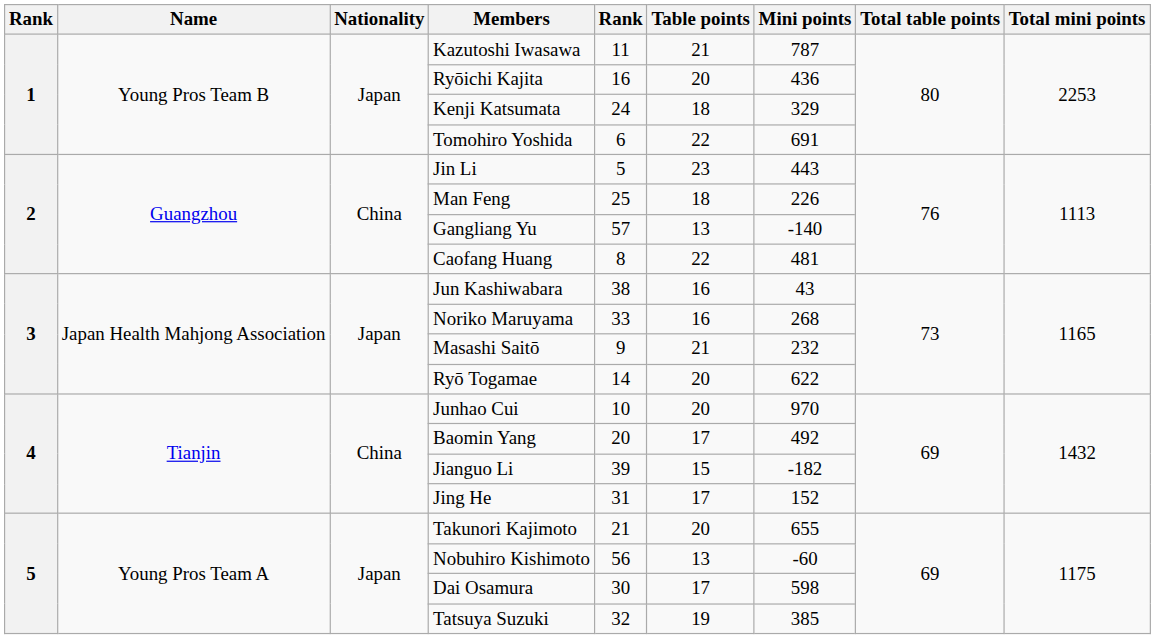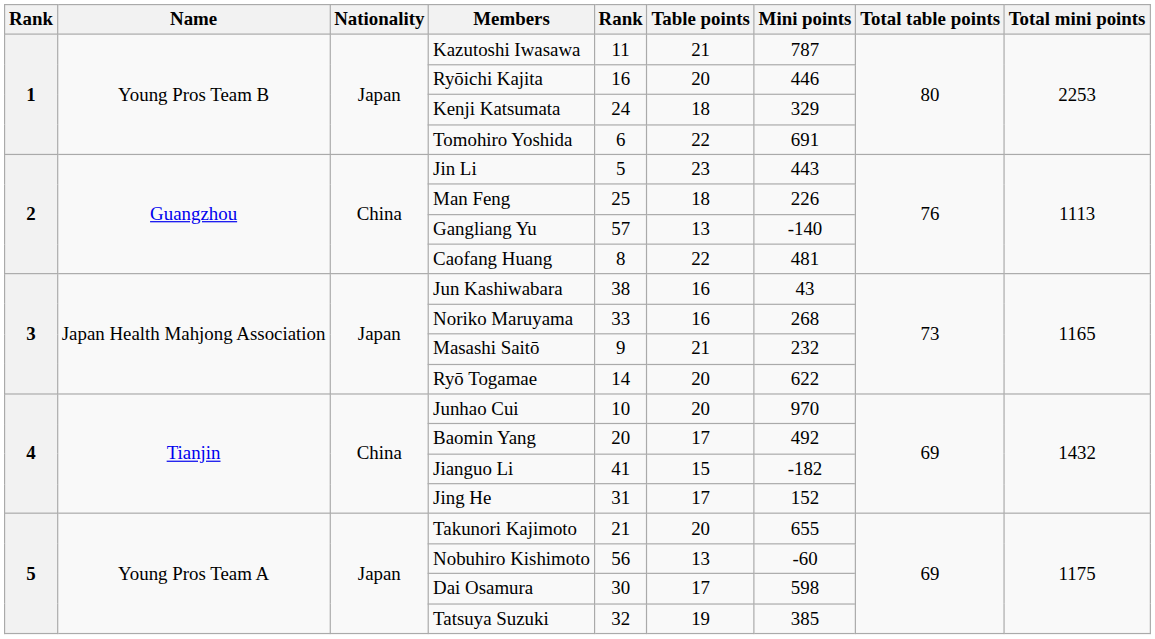 <table class="wikitable" style="text-align:center">
 <tr>
 <th scope="col">Rank</th>
 <th scope="col">Name</th>
 <th scope="col">Nationality</th>
 <th scope="col">Members</th>
 <th scope="col">Rank</th>
 <th scope="col">Table points</th>
 <th scope="col">Mini points</th>
 <th scope="col">Total table points</th>
 <th scope="col">Total mini points</th>
 </tr>
 <tr>
 <th scope="row" rowspan="4">1</th>
 <td rowspan="4">Young Pros Team B</td>
 <td rowspan="4">Japan</td>
 <td style="text-align:left">Kazutoshi Iwasawa</td>
 <td>11</td>
 <td>21</td>
 <td>787</td>
 <td rowspan="4">80</td>
 <td rowspan="4">2253</td>
 </tr>
 <tr>
 <td style="text-align:left">Ryōichi Kajita</td>
 <td>16</td>
 <td>20</td>
-<td>436</td>
+<td>446</td>
 </tr>
 <tr>
 <td style="text-align:left">Kenji Katsumata</td>
 <td>24</td>
 <td>18</td>
 <td>329</td>
 </tr>
 <tr>
 <td style="text-align:left">Tomohiro Yoshida</td>
 <td>6</td>
 <td>22</td>
 <td>691</td>
 </tr>
 <tr>
 <th scope="row" rowspan="4">2</th>
 <td rowspan="4"><a href='#'>Guangzhou</a></td>
 <td rowspan="4">China</td>
 <td style="text-align:left">Jin Li</td>
 <td>5</td>
 <td>23</td>
 <td>443</td>
 <td rowspan="4">76</td>
 <td rowspan="4">1113</td>
 </tr>
 <tr>
 <td style="text-align:left">Man Feng</td>
 <td>25</td>
 <td>18</td>
 <td>226</td>
 </tr>
 <tr>
 <td style="text-align:left">Gangliang Yu</td>
 <td>57</td>
 <td>13</td>
 <td>-140</td>
 </tr>
 <tr>
 <td style="text-align:left">Caofang Huang</td>
 <td>8</td>
 <td>22</td>
 <td>481</td>
 </tr>
 <tr>
 <th scope="row" rowspan="4">3</th>
 <td rowspan="4">Japan Health Mahjong Association</td>
 <td rowspan="4">Japan</td>
 <td style="text-align:left">Jun Kashiwabara</td>
 <td>38</td>
 <td>16</td>
 <td>43</td>
 <td rowspan="4">73</td>
 <td rowspan="4">1165</td>
 </tr>
 <tr>
 <td style="text-align:left">Noriko Maruyama</td>
 <td>33</td>
 <td>16</td>
 <td>268</td>
 </tr>
 <tr>
 <td style="text-align:left">Masashi Saitō</td>
 <td>9</td>
 <td>21</td>
 <td>232</td>
 </tr>
 <tr>
 <td style="text-align:left">Ryō Togamae</td>
 <td>14</td>
 <td>20</td>
 <td>622</td>
 </tr>
 <tr>
 <th scope="row" rowspan="4">4</th>
 <td rowspan="4"><a href='#'>Tianjin</a></td>
 <td rowspan="4">China</td>
 <td style="text-align:left">Junhao Cui</td>
 <td>10</td>
 <td>20</td>
 <td>970</td>
 <td rowspan="4">69</td>
 <td rowspan="4">1432</td>
 </tr>
 <tr>
 <td style="text-align:left">Baomin Yang</td>
 <td>20</td>
 <td>17</td>
 <td>492</td>
 </tr>
 <tr>
 <td style="text-align:left">Jianguo Li</td>
-<td>39</td>
+<td>41</td>
 <td>15</td>
 <td>-182</td>
 </tr>
 <tr>
 <td style="text-align:left">Jing He</td>
 <td>31</td>
 <td>17</td>
 <td>152</td>
 </tr>
 <tr>
 <th scope="row" rowspan="4">5</th>
 <td rowspan="4">Young Pros Team A</td>
 <td rowspan="4">Japan</td>
 <td style="text-align:left">Takunori Kajimoto</td>
 <td>21</td>
 <td>20</td>
 <td>655</td>
 <td rowspan="4">69</td>
 <td rowspan="4">1175</td>
 </tr>
 <tr>
 <td style="text-align:left">Nobuhiro Kishimoto</td>
 <td>56</td>
 <td>13</td>
 <td>-60</td>
 </tr>
 <tr>
 <td style="text-align:left">Dai Osamura</td>
 <td>30</td>
 <td>17</td>
 <td>598</td>
 </tr>
 <tr>
 <td style="text-align:left">Tatsuya Suzuki</td>
 <td>32</td>
 <td>19</td>
 <td>385</td>
 </tr>
 </table>
